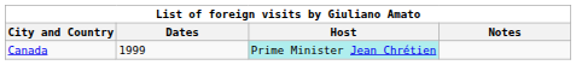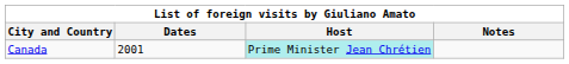 <table class="wikitable mw-collapsible mw-collapsed" cellspacing="0" cellpadding="0">
 <tr>
 <td colspan="4" bgcolor="white" align="center" style="color:black;"><strong>List of foreign visits by Giuliano Amato</strong></td>
 </tr>
 <tr bgcolor="#efefef">
 <th rowspan="1">City and Country</th>
 <th rowspan="1" width="150" align="center">Dates</th>
 <th colspan="1" align="center">Host</th>
 <th rowspan="1" width="150" align="center">Notes</th>
 </tr>
 <tr>
 <td><a href='#'>Canada</a></td>
-<td>1999</td>
+<td>2001</td>
 <td style="background: paleturquoise;">Prime Minister <a href='#'>Jean Chrétien</a></td>
 <td></td>
 </tr>
 </table>
